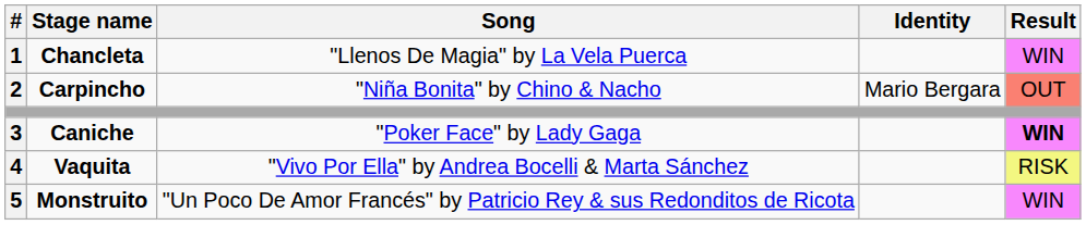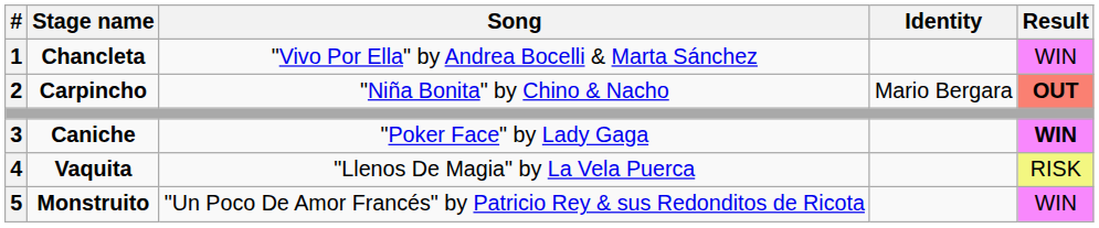 <table class="wikitable plainrowheaders" style="text-align: center;">
 <tr>
 <th>#</th>
 <th>Stage name</th>
 <th>Song</th>
 <th>Identity</th>
 <th>Result</th>
 </tr>
 <tr>
 <th><strong>1</strong></th>
 <td><strong>Chancleta</strong></td>
-<td>"Llenos De Magia" by <a href='#'>La Vela Puerca</a></td>
+<td>"<a href='#'>Vivo Por Ella</a>" by <a href='#'>Andrea Bocelli</a> & <a href='#'>Marta Sánchez</a></td>
 <td></td>
 <td bgcolor="#F888FD">WIN</td>
 </tr>
 <tr>
 <th><strong>2</strong></th>
 <td><strong>Carpincho</strong></td>
 <td>"<a href='#'>Niña Bonita</a>" by <a href='#'>Chino & Nacho</a></td>
 <td>Mario Bergara</td>
-<td bgcolor="salmon">OUT</td>
+<td bgcolor="salmon"><strong>OUT</strong></td>
 </tr>
 <tr>
 <td colspan="5" style="background:darkgray"></td>
 </tr>
 <tr>
 <th><strong>3</strong></th>
 <td><strong>Caniche</strong></td>
 <td>"<a href='#'>Poker Face</a>" by <a href='#'>Lady Gaga</a></td>
 <td></td>
 <td bgcolor="#F888FD"><strong>WIN</strong></td>
 </tr>
 <tr>
 <th><strong>4</strong></th>
 <td><strong>Vaquita</strong></td>
-<td>"<a href='#'>Vivo Por Ella</a>" by <a href='#'>Andrea Bocelli</a> & <a href='#'>Marta Sánchez</a></td>
+<td>"Llenos De Magia" by <a href='#'>La Vela Puerca</a></td>
 <td></td>
 <td bgcolor="#F3F781">RISK</td>
 </tr>
 <tr>
 <th><strong>5</strong></th>
 <td><strong>Monstruito</strong></td>
 <td>"Un Poco De Amor Francés" by <a href='#'>Patricio Rey & sus Redonditos de Ricota</a></td>
 <td></td>
 <td bgcolor="#F888FD">WIN</td>
 </tr>
 </table>
